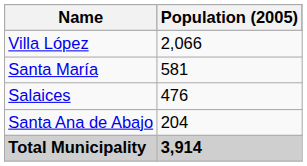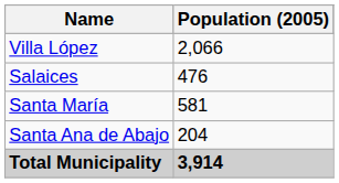 <table class="wikitable">
 <tr style="background:#000000; color:black;">
 <th><strong>Name</strong></th>
 <th><strong>Population (2005)</strong></th>
 </tr>
 <tr>
 <td><a href='#'>Villa López</a></td>
 <td>2,066</td>
 </tr>
 <tr>
+<td><a href='#'>Salaices</a></td>
+<td>476</td>
+</tr>
+<tr>
 <td><a href='#'>Santa María</a></td>
 <td>581</td>
-</tr>
-<tr>
-<td><a href='#'>Salaices</a></td>
-<td>476</td>
 </tr>
 <tr>
 <td><a href='#'>Santa Ana de Abajo</a></td>
 <td>204</td>
 </tr>
 <tr style="background:#CFCFCF;">
 <td><strong>Total Municipality</strong></td>
 <td><strong>3,914</strong></td>
 </tr>
 </table>
